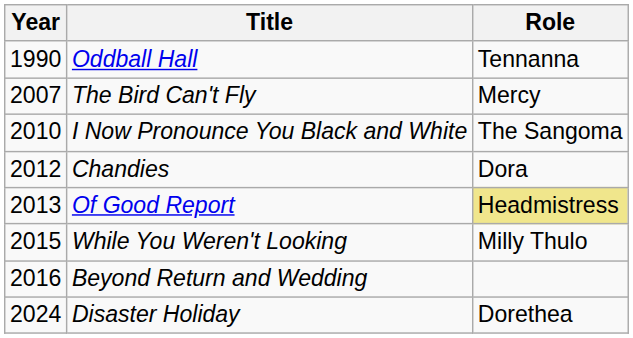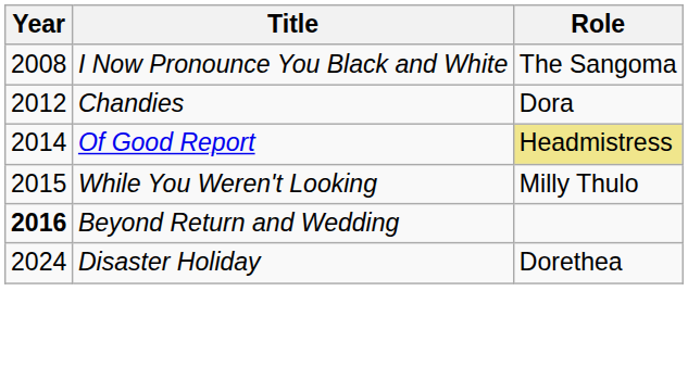 <table class="wikitable sortable">
 <tr>
 <th scope="col">Year</th>
 <th scope="col">Title</th>
 <th scope="col">Role</th>
 </tr>
 <tr>
-<td>1990</td>
-<td><em><a href='#'>Oddball Hall</a></em></td>
-<td>Tennanna</td>
-</tr>
-<tr>
-<td>2007</td>
-<td><em>The Bird Can't Fly</em></td>
-<td>Mercy</td>
-</tr>
-<tr>
-<td>2010</td>
+<td>2008</td>
 <td><em>I Now Pronounce You Black and White</em></td>
 <td>The Sangoma</td>
 </tr>
 <tr>
 <td>2012</td>
 <td><em>Chandies</em></td>
 <td>Dora</td>
 </tr>
 <tr>
-<td>2013</td>
+<td>2014</td>
 <td><em><a href='#'>Of Good Report</a></em></td>
 <td style="background: khaki;">Headmistress</td>
 </tr>
 <tr>
 <td>2015</td>
 <td><em>While You Weren't Looking</em></td>
 <td>Milly Thulo</td>
 </tr>
 <tr>
-<td>2016</td>
+<td><strong>2016</strong></td>
 <td><em>Beyond Return and Wedding</em></td>
 <td></td>
 </tr>
 <tr>
 <td>2024</td>
 <td><em>Disaster Holiday</em></td>
 <td>Dorethea</td>
 </tr>
 </table>
